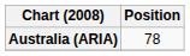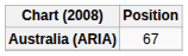 <table class="wikitable plainrowheaders" style="text-align:center">
 <tr>
 <th>Chart (2008)</th>
 <th>Position</th>
 </tr>
 <tr>
 <th scope="row">Australia (ARIA)</th>
-<td>78</td>
+<td>67</td>
 </tr>
 <tr>
 </tr>
 </table>
